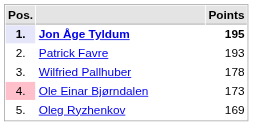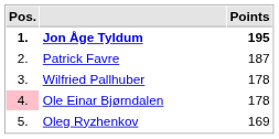 <table cellspacing="1" cellpadding="3" style="border:1px solid #AAAAAA;font-size:90%">
 <tr bgcolor="#E4E4E4">
 <th style="border-bottom:1px solid #AAAAAA" width=10>Pos.</th>
 <th style="border-bottom:1px solid #AAAAAA" width=200></th>
 <th style="border-bottom:1px solid #AAAAAA" width=20>Points</th>
 </tr>
 <tr>
-<td align="center" style="background: lavender;"><strong>1.</strong></td>
+<td align="center"><strong>1.</strong></td>
 <td> <strong><a href='#'>Jon Åge Tyldum</a></strong></td>
 <td align="right"><strong>195</strong></td>
 </tr>
 <tr>
 <td align="center">2.</td>
 <td> <a href='#'>Patrick Favre</a></td>
-<td align="right">193</td>
+<td align="right">187</td>
 </tr>
 <tr>
 <td align="center">3.</td>
 <td> <a href='#'>Wilfried Pallhuber</a></td>
 <td align="right">178</td>
 </tr>
 <tr>
 <td align="center" style="background: pink;">4.</td>
 <td> <a href='#'>Ole Einar Bjørndalen</a></td>
-<td align="right">173</td>
+<td align="right">178</td>
 </tr>
 <tr>
 <td align="center">5.</td>
 <td> <a href='#'>Oleg Ryzhenkov</a></td>
 <td align="right">169</td>
 </tr>
 <tr>
 </tr>
 </table>
